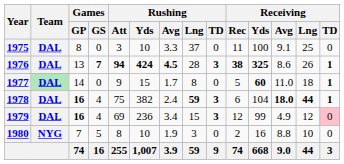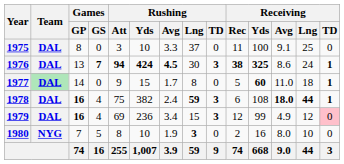 <table class="wikitable" style="text-align:center;">
 <tr>
 <th rowspan="2">Year</th>
 <th rowspan="2">Team</th>
 <th colspan="2">Games</th>
 <th colspan="5">Rushing</th>
 <th colspan="5">Receiving</th>
 </tr>
 <tr>
 <th>GP</th>
 <th>GS</th>
 <th>Att</th>
 <th>Yds</th>
 <th>Avg</th>
 <th>Lng</th>
 <th>TD</th>
 <th>Rec</th>
 <th>Yds</th>
 <th>Avg</th>
 <th>Lng</th>
 <th>TD</th>
 </tr>
 <tr>
 <th><a href='#'>1975</a></th>
 <th><a href='#'>DAL</a></th>
 <td>8</td>
 <td>0</td>
 <td>3</td>
 <td>10</td>
 <td>3.3</td>
 <td>37</td>
 <td>0</td>
 <td>11</td>
 <td>100</td>
 <td>9.1</td>
 <td>25</td>
 <td>0</td>
 </tr>
 <tr>
 <th><a href='#'>1976</a></th>
 <th><a href='#'>DAL</a></th>
 <td>13</td>
 <td><strong>7</strong></td>
 <td><strong>94</strong></td>
 <td><strong>424</strong></td>
 <td><strong>4.5</strong></td>
-<td>28</td>
+<td>30</td>
 <td><strong>3</strong></td>
 <td><strong>38</strong></td>
 <td><strong>325</strong></td>
 <td>8.6</td>
-<td>26</td>
+<td>24</td>
 <td><strong>1</strong></td>
 </tr>
 <tr>
 <th><a href='#'>1977</a></th>
 <th style="background:#afe6ba; width:3em;"><a href='#'>DAL</a></th>
 <td>14</td>
 <td>0</td>
 <td>9</td>
 <td>15</td>
 <td>1.7</td>
 <td>8</td>
 <td>0</td>
 <td>5</td>
 <td><strong>60</strong></td>
 <td>11.0</td>
 <td>18</td>
 <td><strong>1</strong></td>
 </tr>
 <tr>
 <th><a href='#'>1978</a></th>
 <th><a href='#'>DAL</a></th>
 <td><strong>16</strong></td>
 <td>4</td>
 <td>75</td>
 <td>382</td>
 <td>2.4</td>
 <td><strong>59</strong></td>
 <td><strong>3</strong></td>
 <td>6</td>
-<td>104</td>
+<td>108</td>
 <td><strong>18.0</strong></td>
 <td><strong>44</strong></td>
 <td><strong>1</strong></td>
 </tr>
 <tr>
 <th><a href='#'>1979</a></th>
 <th><a href='#'>DAL</a></th>
 <td><strong>16</strong></td>
 <td>4</td>
 <td>69</td>
 <td>236</td>
 <td>3.4</td>
 <td>15</td>
 <td><strong>3</strong></td>
 <td>12</td>
 <td>99</td>
 <td>4.9</td>
 <td>12</td>
 <td style="background: pink;">0</td>
 </tr>
 <tr>
 <th><a href='#'>1980</a></th>
 <th><a href='#'>NYG</a></th>
 <td>7</td>
 <td>5</td>
 <td>8</td>
 <td>10</td>
 <td>1.9</td>
-<td>3</td>
+<td><strong>3</strong></td>
 <td>0</td>
 <td>2</td>
 <td>16</td>
-<td>8.8</td>
+<td>8.0</td>
 <td>10</td>
 <td>0</td>
 </tr>
 <tr>
 <th colspan="2"></th>
 <th>74</th>
 <th>16</th>
 <th>255</th>
 <th>1,007</th>
 <th>3.9</th>
 <th>59</th>
 <th>9</th>
 <th>74</th>
 <th>668</th>
 <th>9.0</th>
 <th>44</th>
 <th>3</th>
 </tr>
 </table>
